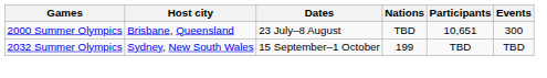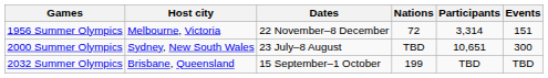 <table class="wikitable">
 <tr>
 <th>Games</th>
 <th>Host city</th>
 <th>Dates</th>
 <th>Nations</th>
 <th>Participants</th>
 <th>Events</th>
 </tr>
 <tr>
+<td><a href='#'>1956 Summer Olympics</a></td>
+<td><a href='#'>Melbourne</a>, <a href='#'>Victoria</a></td>
+<td>22 November–8 December</td>
+<td align=center>72</td>
+<td align=center>3,314</td>
+<td align=center>151</td>
+</tr>
+<tr>
 <td><a href='#'>2000 Summer Olympics</a></td>
-<td><a href='#'>Brisbane</a>, <a href='#'>Queensland</a></td>
+<td><a href='#'>Sydney</a>, <a href='#'>New South Wales</a></td>
 <td>23 July–8 August</td>
 <td align=center>TBD</td>
 <td align=center>10,651</td>
 <td align=center>300</td>
 </tr>
 <tr>
 <td><a href='#'>2032 Summer Olympics</a></td>
-<td><a href='#'>Sydney</a>, <a href='#'>New South Wales</a></td>
+<td><a href='#'>Brisbane</a>, <a href='#'>Queensland</a></td>
 <td>15 September–1 October</td>
 <td align=center>199</td>
 <td align=center>TBD</td>
 <td align=center>TBD</td>
 </tr>
 </table>
